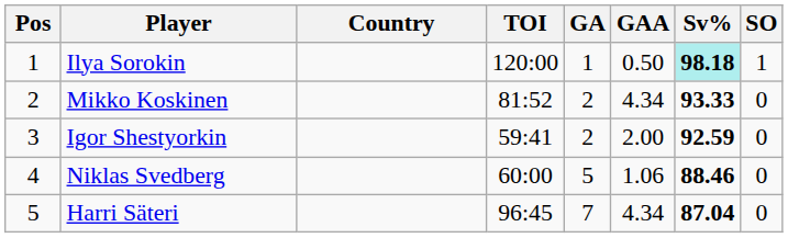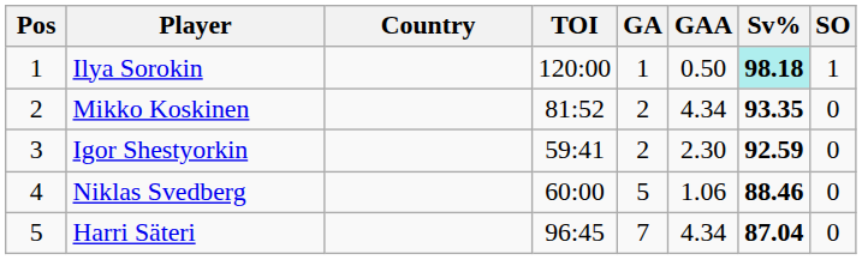 <table class="wikitable sortable" style="text-align: center;">
 <tr>
 <th width=30>Pos</th>
 <th width=150>Player</th>
 <th width=120>Country</th>
 <th width=20>TOI</th>
 <th width=20>GA</th>
 <th width=20>GAA</th>
 <th width=20>Sv%</th>
 <th width=20>SO</th>
 </tr>
 <tr>
 <td>1</td>
 <td align=left><a href='#'>Ilya Sorokin</a></td>
 <td align=left></td>
 <td>120:00</td>
 <td>1</td>
 <td>0.50</td>
 <td style="background: paleturquoise;"><strong>98.18</strong></td>
 <td>1</td>
 </tr>
 <tr>
 <td>2</td>
 <td align=left><a href='#'>Mikko Koskinen</a></td>
 <td align=left></td>
 <td>81:52</td>
 <td>2</td>
 <td>4.34</td>
-<td><strong>93.33</strong></td>
+<td><strong>93.35</strong></td>
 <td>0</td>
 </tr>
 <tr>
 <td>3</td>
 <td align=left><a href='#'>Igor Shestyorkin</a></td>
 <td align=left></td>
 <td>59:41</td>
 <td>2</td>
-<td>2.00</td>
+<td>2.30</td>
 <td><strong>92.59</strong></td>
 <td>0</td>
 </tr>
 <tr>
 <td>4</td>
 <td align=left><a href='#'>Niklas Svedberg</a></td>
 <td align=left></td>
 <td>60:00</td>
 <td>5</td>
 <td>1.06</td>
 <td><strong>88.46</strong></td>
 <td>0</td>
 </tr>
 <tr>
 <td>5</td>
 <td align=left><a href='#'>Harri Säteri</a></td>
 <td align=left></td>
 <td>96:45</td>
 <td>7</td>
 <td>4.34</td>
 <td><strong>87.04</strong></td>
 <td>0</td>
 </tr>
 </table>
